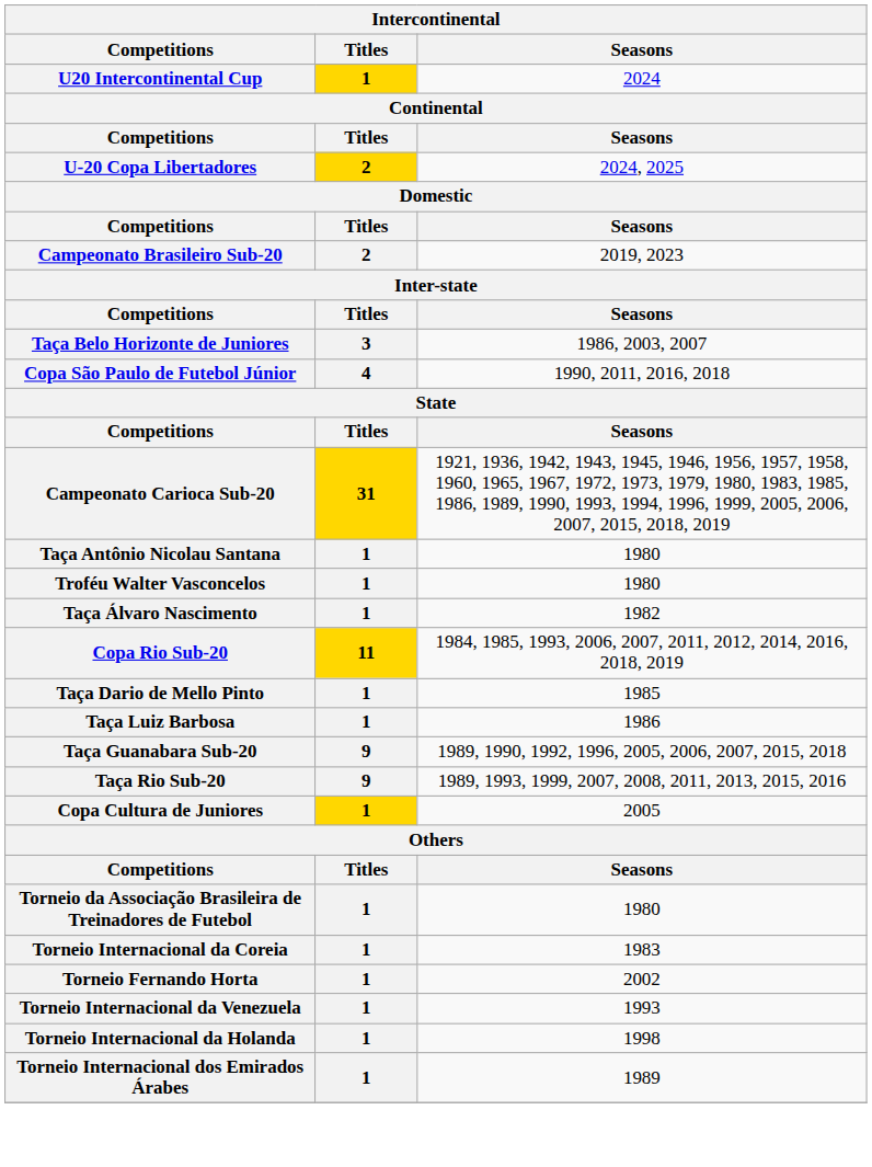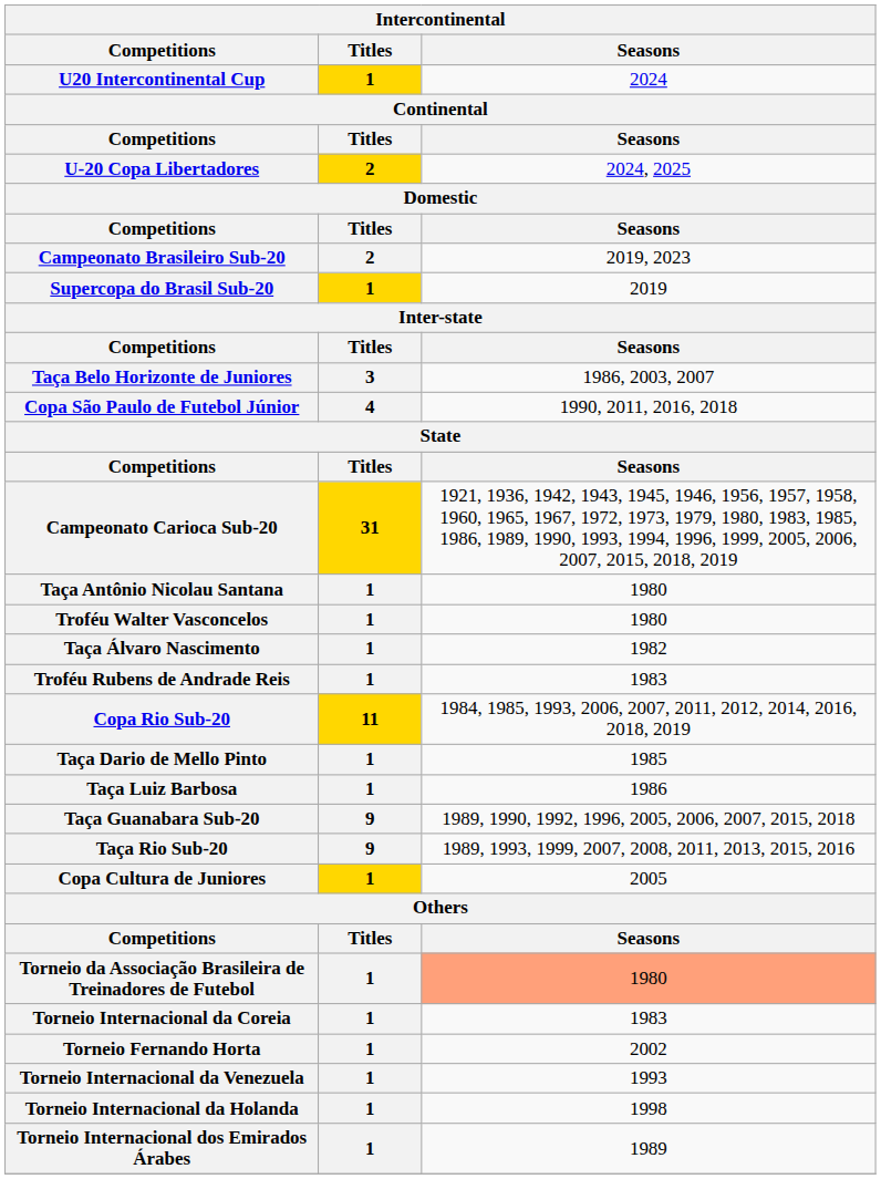 <table class="wikitable">
 <tr>
 <th colspan="3">Intercontinental</th>
 </tr>
 <tr>
 <th style="width:260px">Competitions</th>
 <th style="width:80px">Titles</th>
 <th style="width:380px">Seasons</th>
 </tr>
 <tr>
 <th style="text-align:center"><a href='#'>U20 Intercontinental Cup</a></th>
 <td bgcolor="gold" style="text-align:center"><strong>1</strong></td>
 <td style="text-align:center"><a href='#'>2024</a></td>
 </tr>
 <tr>
 <th colspan="3">Continental</th>
 </tr>
 <tr>
 <th style="width:260px">Competitions</th>
 <th style="width:80px">Titles</th>
 <th style="width:380px">Seasons</th>
 </tr>
 <tr>
 <th style="text-align:center"><a href='#'>U-20 Copa Libertadores</a></th>
 <td bgcolor="gold" style="text-align:center"><strong>2</strong></td>
 <td style="text-align:center"><a href='#'>2024</a>, <a href='#'>2025</a></td>
 </tr>
 <tr>
 <th colspan="3">Domestic</th>
 </tr>
 <tr>
 <th style="width:260px">Competitions</th>
 <th style="width:80px">Titles</th>
 <th style="width:380px">Seasons</th>
 </tr>
 <tr>
 <th style="text-align:center"><a href='#'>Campeonato Brasileiro Sub-20</a></th>
 <th>2</th>
 <td style="text-align:center">2019, 2023</td>
+</tr>
+<tr>
+<th style="text-align:center"><a href='#'>Supercopa do Brasil Sub-20</a></th>
+<td bgcolor="gold" style="text-align:center"><strong>1</strong></td>
+<td style="text-align:center">2019</td>
 </tr>
 <tr>
 <th colspan="3">Inter-state</th>
 </tr>
 <tr>
 <th style="width:260px">Competitions</th>
 <th style="width:80px">Titles</th>
 <th style="width:380px">Seasons</th>
 </tr>
 <tr>
 <th style="text-align:center"><a href='#'>Taça Belo Horizonte de Juniores</a></th>
 <th>3</th>
 <td style="text-align:center">1986, 2003, 2007</td>
 </tr>
 <tr>
 <th style="text-align:center"><a href='#'>Copa São Paulo de Futebol Júnior</a></th>
 <th>4</th>
 <td style="text-align:center">1990, 2011, 2016, 2018</td>
 </tr>
 <tr>
 <th colspan="3">State</th>
 </tr>
 <tr>
 <th style="width:260px">Competitions</th>
 <th style="width:80px">Titles</th>
 <th style="width:380px">Seasons</th>
 </tr>
 <tr>
 <th style="text-align:center">Campeonato Carioca Sub-20</th>
 <td bgcolor="gold" style="text-align:center"><strong>31</strong></td>
 <td style="text-align:center">1921, 1936, 1942, 1943, 1945, 1946, 1956, 1957, 1958, 1960, 1965, 1967, 1972, 1973, 1979, 1980, 1983, 1985, 1986, 1989, 1990, 1993, 1994, 1996, 1999, 2005, 2006, 2007, 2015, 2018, 2019</td>
 </tr>
 <tr>
 <th style="text-align:center">Taça Antônio Nicolau Santana</th>
 <th>1</th>
 <td style="text-align:center">1980</td>
 </tr>
 <tr>
 <th style="text-align:center">Troféu Walter Vasconcelos</th>
 <th>1</th>
 <td style="text-align:center">1980</td>
 </tr>
 <tr>
 <th style="text-align:center">Taça Álvaro Nascimento</th>
 <th>1</th>
 <td style="text-align:center">1982</td>
 </tr>
 <tr>
+<th style="text-align:center">Troféu Rubens de Andrade Reis</th>
+<th>1</th>
+<td style="text-align:center">1983</td>
+</tr>
+<tr>
 <th style="text-align:center"><a href='#'>Copa Rio Sub-20</a></th>
 <td bgcolor="gold" style="text-align:center"><strong>11</strong></td>
 <td style="text-align:center">1984, 1985, 1993, 2006, 2007, 2011, 2012, 2014, 2016, 2018, 2019</td>
 </tr>
 <tr>
 <th style="text-align:center">Taça Dario de Mello Pinto</th>
 <th>1</th>
 <td style="text-align:center">1985</td>
 </tr>
 <tr>
 <th style="text-align:center">Taça Luiz Barbosa</th>
 <th>1</th>
 <td style="text-align:center">1986</td>
 </tr>
 <tr>
 <th style="text-align:center">Taça Guanabara Sub-20</th>
 <th>9</th>
 <td style="text-align:center">1989, 1990, 1992, 1996, 2005, 2006, 2007, 2015, 2018</td>
 </tr>
 <tr>
 <th style="text-align:center">Taça Rio Sub-20</th>
 <th>9</th>
 <td style="text-align:center">1989, 1993, 1999, 2007, 2008, 2011, 2013, 2015, 2016</td>
 </tr>
 <tr>
 <th style="text-align:center">Copa Cultura de Juniores</th>
 <td bgcolor="gold" style="text-align:center"><strong>1</strong></td>
 <td style="text-align:center">2005</td>
 </tr>
 <tr>
 <th colspan="3">Others</th>
 </tr>
 <tr>
 <th style="width:260px">Competitions</th>
 <th style="width:80px">Titles</th>
 <th style="width:380px">Seasons</th>
 </tr>
 <tr>
 <th style="text-align:center">Torneio da Associação Brasileira de Treinadores de Futebol</th>
 <th>1</th>
-<td style="text-align:center">1980</td>
+<td style="background: lightsalmon; text-align:center">1980</td>
 </tr>
 <tr>
 <th style="text-align:center">Torneio Internacional da Coreia</th>
 <th>1</th>
 <td style="text-align:center">1983</td>
 </tr>
 <tr>
 <th style="text-align:center">Torneio Fernando Horta</th>
 <th>1</th>
 <td style="text-align:center">2002</td>
 </tr>
 <tr>
 <th style="text-align:center">Torneio Internacional da Venezuela</th>
 <th>1</th>
 <td style="text-align:center">1993</td>
 </tr>
 <tr>
 <th style="text-align:center">Torneio Internacional da Holanda</th>
 <th>1</th>
 <td style="text-align:center">1998</td>
 </tr>
 <tr>
 <th style="text-align:center">Torneio Internacional dos Emirados Árabes</th>
 <th>1</th>
 <td style="text-align:center">1989</td>
 </tr>
 <tr>
 </tr>
 </table>
